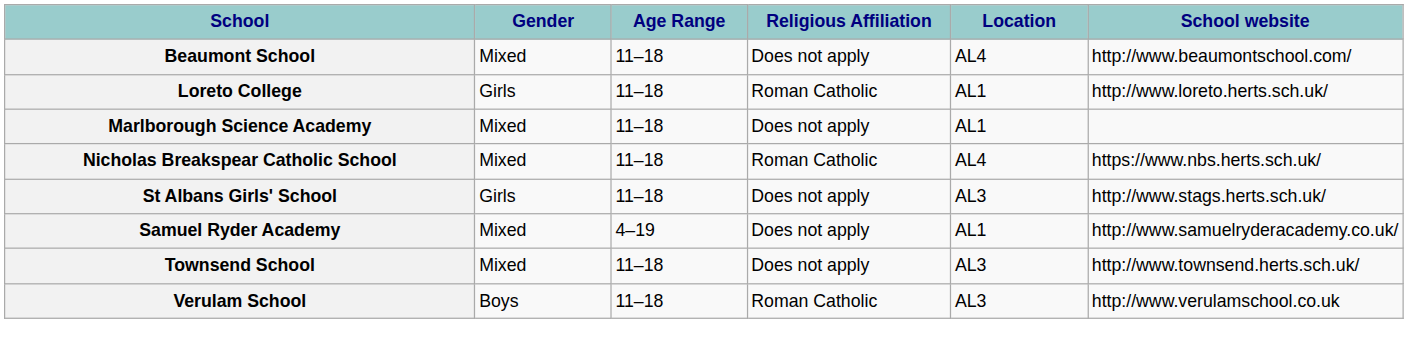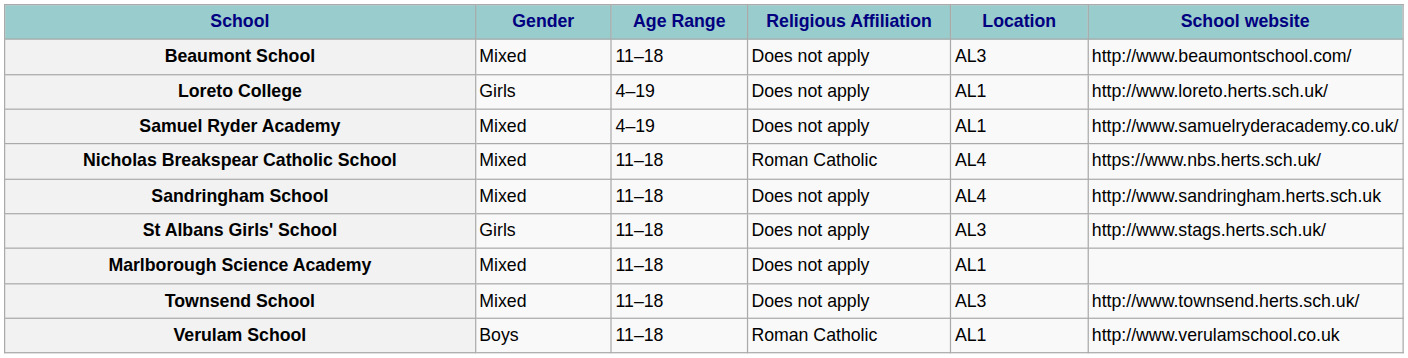 <table class="wikitable sortable" style="font-size:90%; width:90%; border:0; text-align:left; line-height:150%;">
 <tr>
 <th style="height:17px; background:#9cc; color:navy; width:35%;">School</th>
 <th style="height:17px; background:#9cc; color:navy; width:10%;">Gender</th>
 <th style="height:17px; background:#9cc; color:navy; width:10%;">Age Range</th>
 <th style="height:17px; background:#9cc; color:navy; width:15%;">Religious Affiliation</th>
 <th style="height:17px; background:#9cc; color:navy; width:10%;">Location</th>
 <th style="height:17px; background:#9cc; color:navy; width:20%;">School website</th>
 </tr>
 <tr>
 <th>Beaumont School</th>
 <td>Mixed</td>
 <td>11–18</td>
 <td>Does not apply</td>
-<td>AL4</td>
+<td>AL3</td>
 <td>http://www.beaumontschool.com/</td>
 </tr>
 <tr>
 <th>Loreto College</th>
 <td>Girls</td>
-<td>11–18</td>
-<td>Roman Catholic</td>
+<td>4–19</td>
+<td>Does not apply</td>
 <td>AL1</td>
 <td>http://www.loreto.herts.sch.uk/</td>
 </tr>
 <tr>
-<th>Marlborough Science Academy</th>
+<th>Samuel Ryder Academy</th>
 <td>Mixed</td>
-<td>11–18</td>
+<td>4–19</td>
 <td>Does not apply</td>
 <td>AL1</td>
-<td></td>
+<td>http://www.samuelryderacademy.co.uk/</td>
 </tr>
 <tr>
 <th>Nicholas Breakspear Catholic School</th>
 <td>Mixed</td>
 <td>11–18</td>
 <td>Roman Catholic</td>
 <td>AL4</td>
 <td>https://www.nbs.herts.sch.uk/</td>
 </tr>
 <tr>
+<th>Sandringham School</th>
+<td>Mixed</td>
+<td>11–18</td>
+<td>Does not apply</td>
+<td>AL4</td>
+<td>http://www.sandringham.herts.sch.uk</td>
+</tr>
+<tr>
 <th>St Albans Girls' School</th>
 <td>Girls</td>
 <td>11–18</td>
 <td>Does not apply</td>
 <td>AL3</td>
 <td>http://www.stags.herts.sch.uk/</td>
 </tr>
 <tr>
-<th>Samuel Ryder Academy</th>
+<th>Marlborough Science Academy</th>
 <td>Mixed</td>
-<td>4–19</td>
+<td>11–18</td>
 <td>Does not apply</td>
 <td>AL1</td>
-<td>http://www.samuelryderacademy.co.uk/</td>
+<td></td>
 </tr>
 <tr>
 <th>Townsend School</th>
 <td>Mixed</td>
 <td>11–18</td>
 <td>Does not apply</td>
 <td>AL3</td>
 <td>http://www.townsend.herts.sch.uk/</td>
 </tr>
 <tr>
 <th>Verulam School</th>
 <td>Boys</td>
 <td>11–18</td>
 <td>Roman Catholic</td>
-<td>AL3</td>
+<td>AL1</td>
 <td>http://www.verulamschool.co.uk</td>
 </tr>
 </table>
